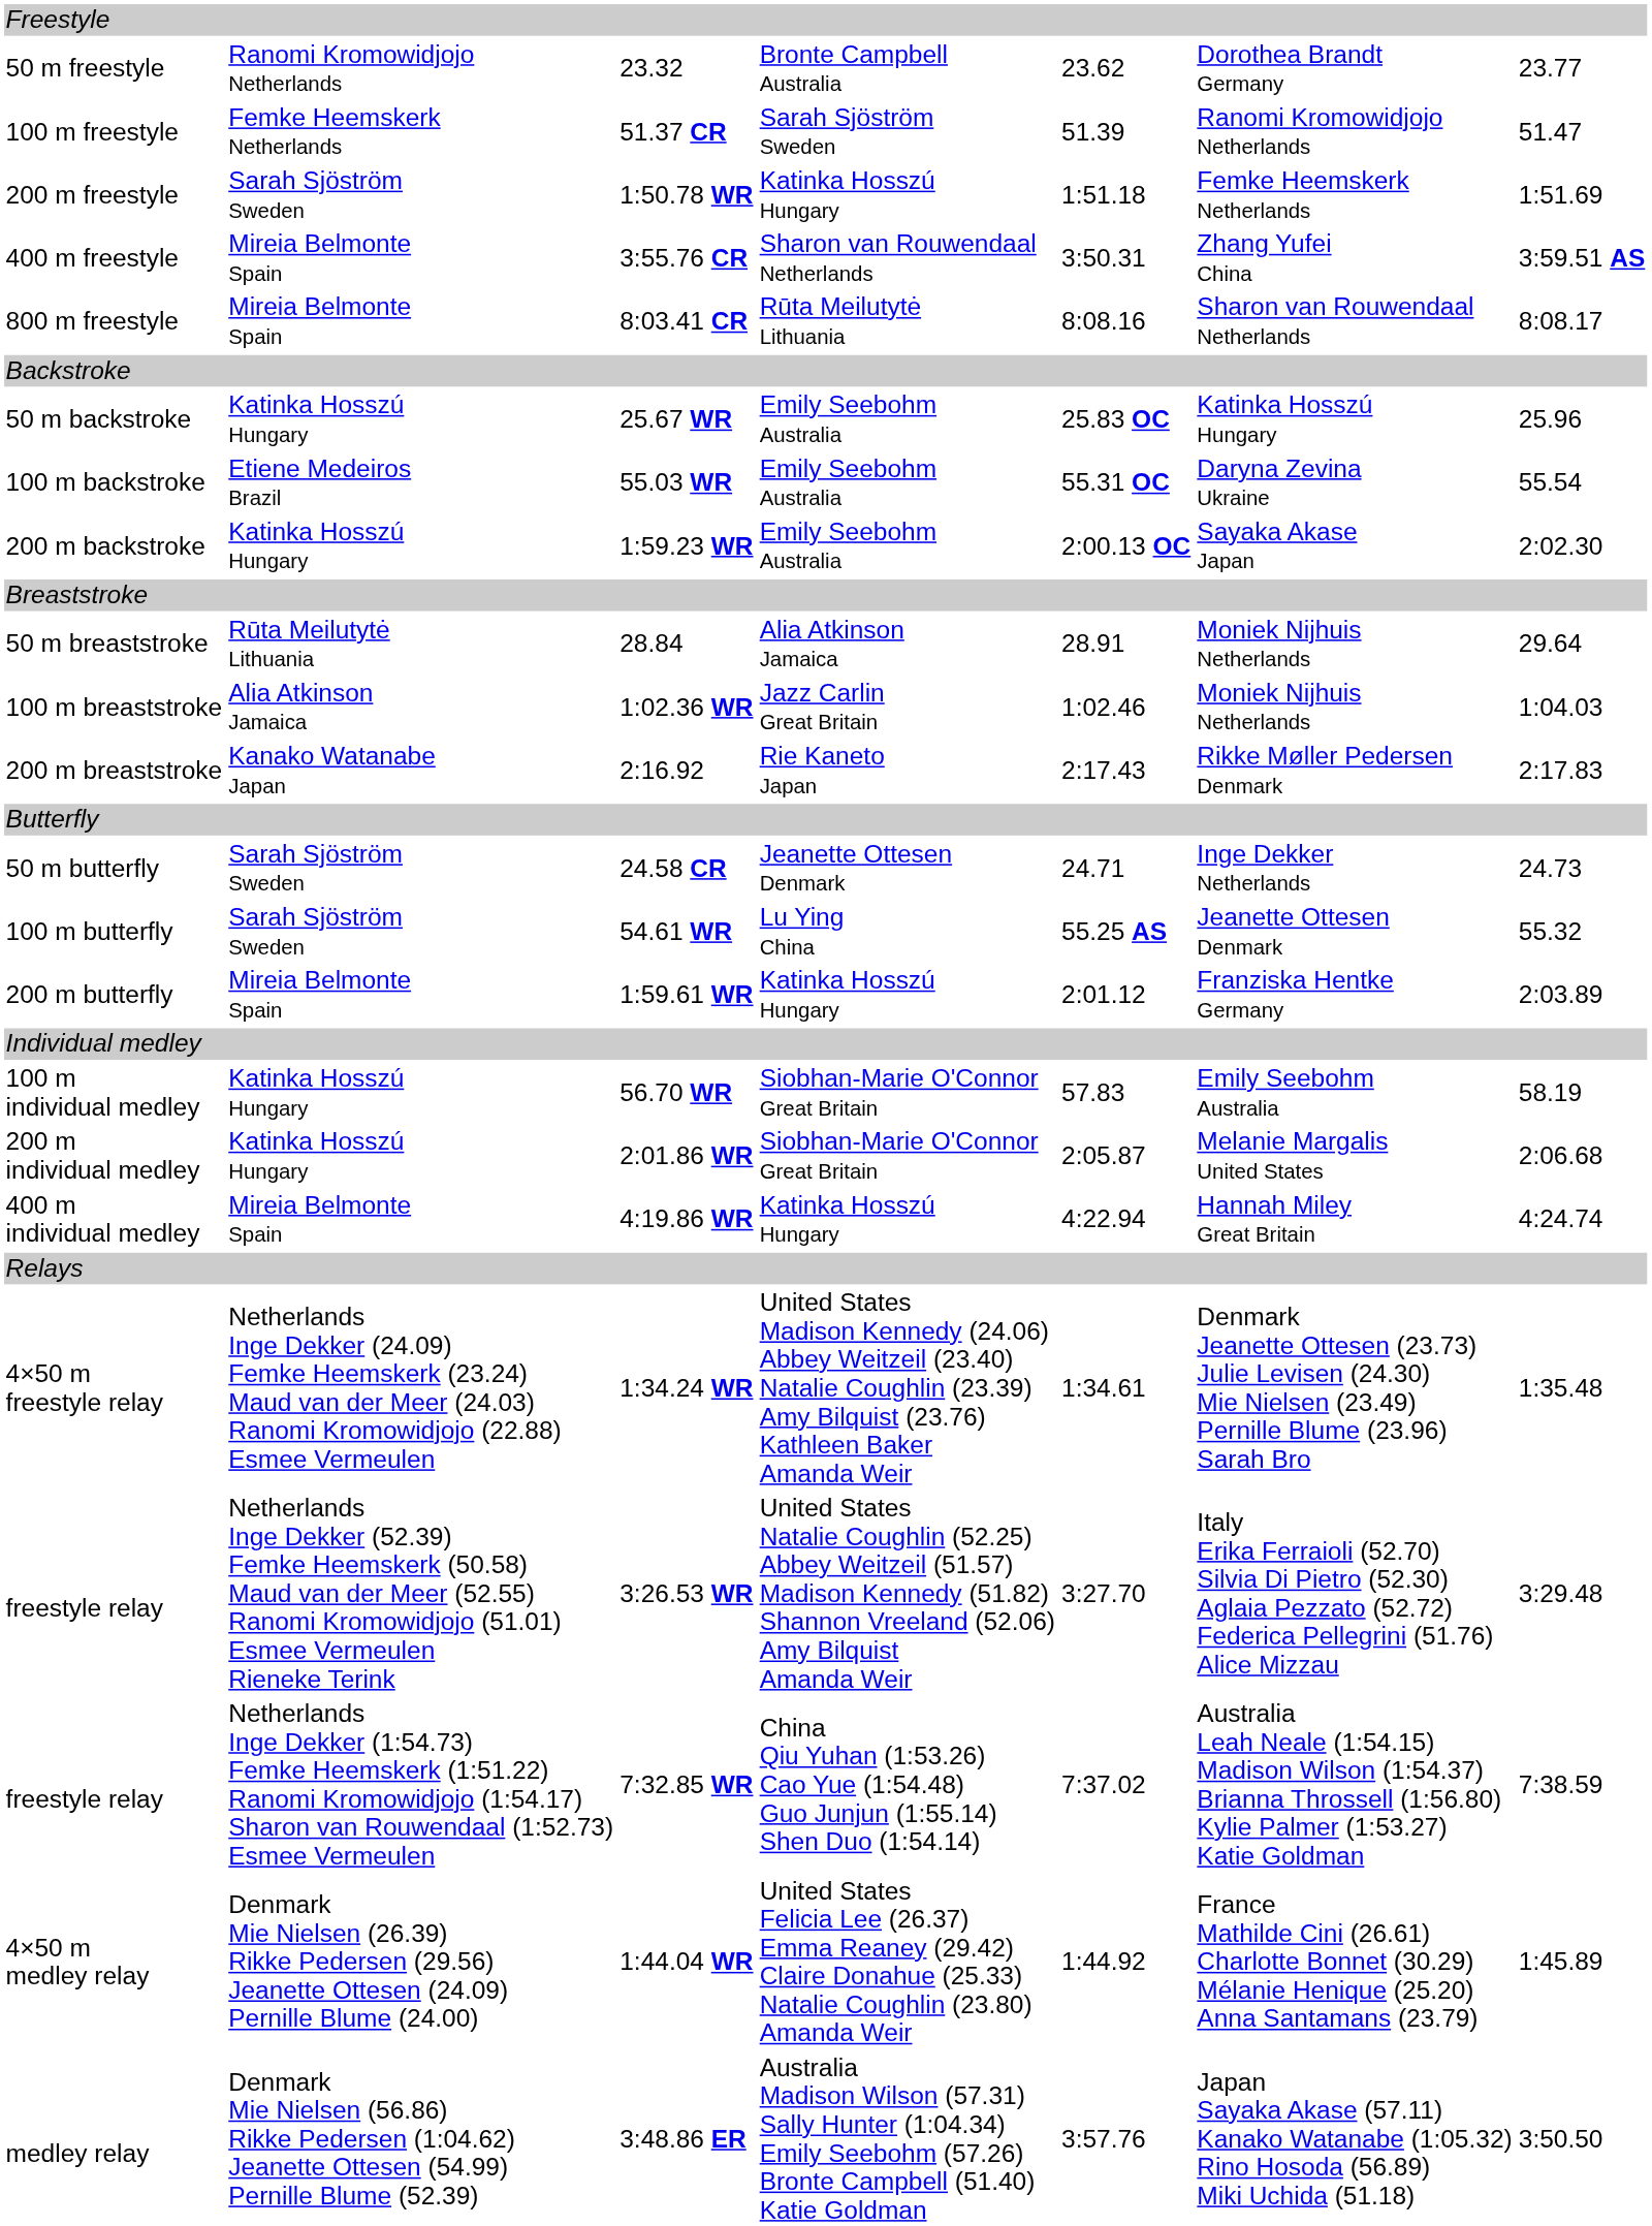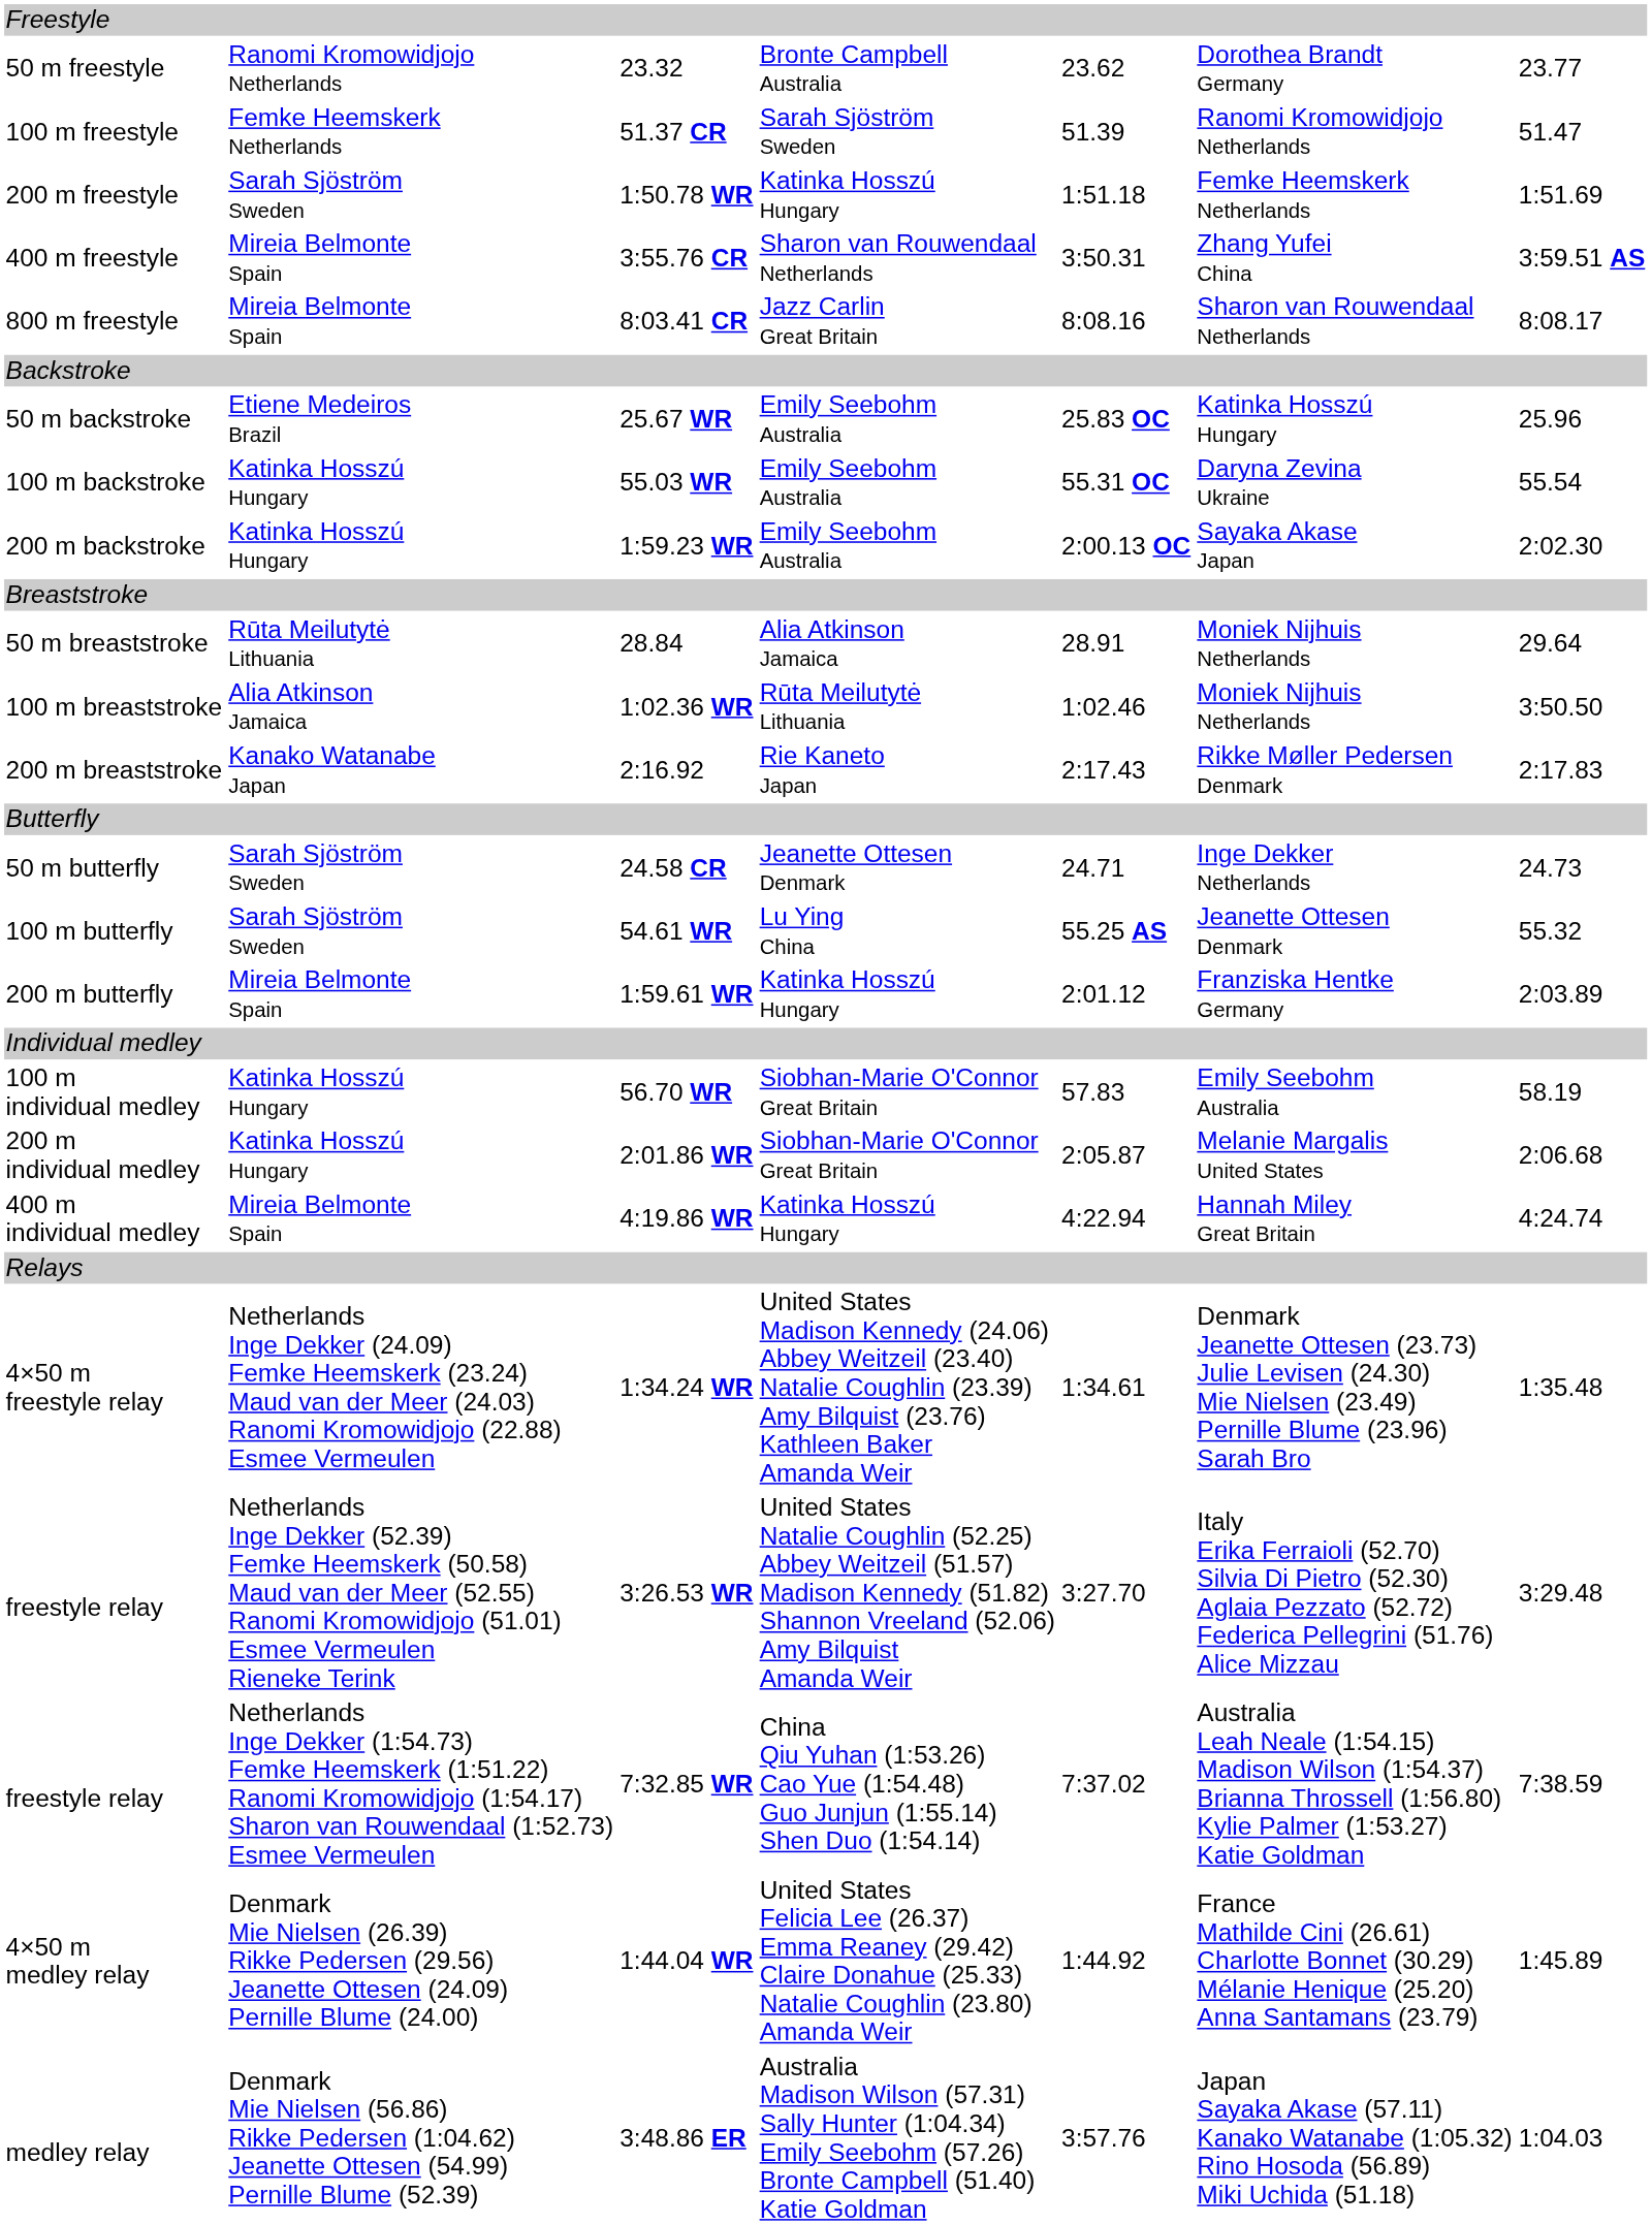 <table>
 <tr bgcolor="#cccccc">
 <td colspan=7><em>Freestyle</em></td>
 </tr>
 <tr>
 <td>50 m freestyle<br> </td>
 <td><a href='#'>Ranomi Kromowidjojo</a> <small><br>  Netherlands </small></td>
 <td>23.32</td>
 <td><a href='#'>Bronte Campbell</a> <small><br>  Australia </small></td>
 <td>23.62</td>
 <td><a href='#'>Dorothea Brandt</a> <small><br>  Germany </small></td>
 <td>23.77</td>
 </tr>
 <tr>
 <td>100 m freestyle<br> </td>
 <td><a href='#'>Femke Heemskerk</a> <small><br>  Netherlands </small></td>
 <td>51.37 <strong><a href='#'>CR</a></strong></td>
 <td><a href='#'>Sarah Sjöström</a> <small><br>  Sweden </small></td>
 <td>51.39</td>
 <td><a href='#'>Ranomi Kromowidjojo</a> <small><br>  Netherlands </small></td>
 <td>51.47</td>
 </tr>
 <tr>
 <td>200 m freestyle<br> </td>
 <td><a href='#'>Sarah Sjöström</a> <small><br>  Sweden </small></td>
 <td>1:50.78 <strong><a href='#'>WR</a></strong></td>
 <td><a href='#'>Katinka Hosszú</a> <small><br>  Hungary </small></td>
 <td>1:51.18</td>
 <td><a href='#'>Femke Heemskerk</a> <small><br>  Netherlands </small></td>
 <td>1:51.69</td>
 </tr>
 <tr>
 <td>400 m freestyle<br>  </td>
 <td><a href='#'>Mireia Belmonte</a> <small><br>  Spain </small></td>
 <td>3:55.76 <strong><a href='#'>CR</a></strong></td>
 <td><a href='#'>Sharon van Rouwendaal</a> <small><br>  Netherlands </small></td>
 <td>3:50.31</td>
 <td><a href='#'>Zhang Yufei</a> <small><br>  China </small></td>
 <td>3:59.51 <strong><a href='#'>AS</a></strong></td>
 </tr>
 <tr>
 <td>800 m freestyle<br>  </td>
 <td><a href='#'>Mireia Belmonte</a> <small><br>  Spain </small></td>
 <td>8:03.41 <strong><a href='#'>CR</a></strong></td>
-<td><a href='#'>Rūta Meilutytė</a> <small><br>  Lithuania </small></td>
+<td><a href='#'>Jazz Carlin</a> <small><br>  Great Britain </small></td>
 <td>8:08.16</td>
 <td><a href='#'>Sharon van Rouwendaal</a> <small><br>  Netherlands </small></td>
 <td>8:08.17</td>
 </tr>
 <tr bgcolor="#cccccc">
 <td colspan=7><em>Backstroke</em></td>
 </tr>
 <tr>
 <td>50 m backstroke<br>  </td>
-<td><a href='#'>Katinka Hosszú</a> <small><br>  Hungary </small></td>
+<td><a href='#'>Etiene Medeiros</a> <small><br>  Brazil </small></td>
 <td>25.67 <strong><a href='#'>WR</a></strong></td>
 <td><a href='#'>Emily Seebohm</a> <small><br>  Australia </small></td>
 <td>25.83 <strong><a href='#'>OC</a></strong></td>
 <td><a href='#'>Katinka Hosszú</a> <small><br>  Hungary </small></td>
 <td>25.96</td>
 </tr>
 <tr>
 <td>100 m backstroke<br>  </td>
-<td><a href='#'>Etiene Medeiros</a> <small><br>  Brazil </small></td>
+<td><a href='#'>Katinka Hosszú</a> <small><br>  Hungary </small></td>
 <td>55.03 <strong><a href='#'>WR</a></strong></td>
 <td><a href='#'>Emily Seebohm</a> <small><br>  Australia </small></td>
 <td>55.31 <strong><a href='#'>OC</a></strong></td>
 <td><a href='#'>Daryna Zevina</a> <small><br>  Ukraine </small></td>
 <td>55.54</td>
 </tr>
 <tr>
 <td>200 m backstroke<br>  </td>
 <td><a href='#'>Katinka Hosszú</a> <small><br>  Hungary </small></td>
 <td>1:59.23 <strong><a href='#'>WR</a></strong></td>
 <td><a href='#'>Emily Seebohm</a> <small><br>  Australia </small></td>
 <td>2:00.13 <strong><a href='#'>OC</a></strong></td>
 <td><a href='#'>Sayaka Akase</a> <small><br>  Japan </small></td>
 <td>2:02.30</td>
 </tr>
 <tr bgcolor="#cccccc">
 <td colspan=7><em>Breaststroke</em></td>
 </tr>
 <tr>
 <td>50 m breaststroke<br>  </td>
 <td><a href='#'>Rūta Meilutytė</a> <small><br>  Lithuania </small></td>
 <td>28.84</td>
 <td><a href='#'>Alia Atkinson</a> <small><br>  Jamaica </small></td>
 <td>28.91</td>
 <td><a href='#'>Moniek Nijhuis</a> <small><br>  Netherlands </small></td>
 <td>29.64</td>
 </tr>
 <tr>
 <td>100 m breaststroke<br>  </td>
 <td><a href='#'>Alia Atkinson</a> <small><br>  Jamaica </small></td>
 <td>1:02.36 <strong><a href='#'>WR</a></strong></td>
-<td><a href='#'>Jazz Carlin</a> <small><br>  Great Britain </small></td>
+<td><a href='#'>Rūta Meilutytė</a> <small><br>  Lithuania </small></td>
 <td>1:02.46</td>
 <td><a href='#'>Moniek Nijhuis</a> <small><br>  Netherlands </small></td>
-<td>1:04.03</td>
+<td>3:50.50</td>
 </tr>
 <tr>
 <td>200 m breaststroke<br>  </td>
 <td><a href='#'>Kanako Watanabe</a> <small><br>  Japan </small></td>
 <td>2:16.92</td>
 <td><a href='#'>Rie Kaneto</a> <small><br>  Japan </small></td>
 <td>2:17.43</td>
 <td><a href='#'>Rikke Møller Pedersen</a> <small><br>  Denmark </small></td>
 <td>2:17.83</td>
 </tr>
 <tr bgcolor="#cccccc">
 <td colspan=7><em>Butterfly</em></td>
 </tr>
 <tr>
 <td>50 m butterfly<br>  </td>
 <td><a href='#'>Sarah Sjöström</a> <small><br>  Sweden </small></td>
 <td>24.58 <strong><a href='#'>CR</a></strong></td>
 <td><a href='#'>Jeanette Ottesen</a> <small><br>  Denmark </small></td>
 <td>24.71</td>
 <td><a href='#'>Inge Dekker</a> <small><br>  Netherlands </small></td>
 <td>24.73</td>
 </tr>
 <tr>
 <td>100 m butterfly<br>  </td>
 <td><a href='#'>Sarah Sjöström</a> <small><br>  Sweden </small></td>
 <td>54.61 <strong><a href='#'>WR</a></strong></td>
 <td><a href='#'>Lu Ying</a> <small><br>  China </small></td>
 <td>55.25 <strong><a href='#'>AS</a></strong></td>
 <td><a href='#'>Jeanette Ottesen</a> <small><br>  Denmark </small></td>
 <td>55.32</td>
 </tr>
 <tr>
 <td>200 m butterfly<br>  </td>
 <td><a href='#'>Mireia Belmonte</a> <small><br>  Spain </small></td>
 <td>1:59.61 <strong><a href='#'>WR</a></strong></td>
 <td><a href='#'>Katinka Hosszú</a> <small><br>  Hungary </small></td>
 <td>2:01.12</td>
 <td><a href='#'>Franziska Hentke</a> <small><br>  Germany </small></td>
 <td>2:03.89</td>
 </tr>
 <tr bgcolor="#cccccc">
 <td colspan=7><em>Individual medley</em></td>
 </tr>
 <tr>
 <td>100 m<br>individual medley<br>  </td>
 <td><a href='#'>Katinka Hosszú</a> <small><br>  Hungary </small></td>
 <td>56.70 <strong><a href='#'>WR</a></strong></td>
 <td><a href='#'>Siobhan-Marie O'Connor</a> <small><br>  Great Britain </small></td>
 <td>57.83</td>
 <td><a href='#'>Emily Seebohm</a> <small><br>  Australia </small></td>
 <td>58.19</td>
 </tr>
 <tr>
 <td>200 m<br>individual medley<br>  </td>
 <td><a href='#'>Katinka Hosszú</a> <small><br>  Hungary </small></td>
 <td>2:01.86 <strong><a href='#'>WR</a></strong></td>
 <td><a href='#'>Siobhan-Marie O'Connor</a> <small><br>  Great Britain </small></td>
 <td>2:05.87</td>
 <td><a href='#'>Melanie Margalis</a> <small><br>  United States </small></td>
 <td>2:06.68</td>
 </tr>
 <tr>
 <td>400 m<br>individual medley<br>  </td>
 <td><a href='#'>Mireia Belmonte</a> <small><br>  Spain </small></td>
 <td>4:19.86 <strong><a href='#'>WR</a></strong></td>
 <td><a href='#'>Katinka Hosszú</a> <small><br>  Hungary </small></td>
 <td>4:22.94</td>
 <td><a href='#'>Hannah Miley</a> <small><br>  Great Britain </small></td>
 <td>4:24.74</td>
 </tr>
 <tr bgcolor="#cccccc">
 <td colspan=7><em>Relays</em></td>
 </tr>
 <tr>
 <td>4×50 m<br>freestyle relay<br> </td>
 <td> Netherlands<br><a href='#'>Inge Dekker</a> (24.09)<br><a href='#'>Femke Heemskerk</a> (23.24)<br><a href='#'>Maud van der Meer</a> (24.03)<br><a href='#'>Ranomi Kromowidjojo</a> (22.88)<br><a href='#'>Esmee Vermeulen</a></td>
 <td>1:34.24 <strong><a href='#'>WR</a></strong></td>
 <td> United States<br><a href='#'>Madison Kennedy</a> (24.06)<br><a href='#'>Abbey Weitzeil</a> (23.40)<br><a href='#'>Natalie Coughlin</a> (23.39)<br><a href='#'>Amy Bilquist</a> (23.76)<br><a href='#'>Kathleen Baker</a><br><a href='#'>Amanda Weir</a></td>
 <td>1:34.61</td>
 <td> Denmark<br><a href='#'>Jeanette Ottesen</a> (23.73)<br><a href='#'>Julie Levisen</a> (24.30)<br><a href='#'>Mie Nielsen</a> (23.49)<br><a href='#'>Pernille Blume</a> (23.96)<br><a href='#'>Sarah Bro</a></td>
 <td>1:35.48</td>
 </tr>
 <tr>
 <td><br>freestyle relay<br> </td>
 <td> Netherlands<br><a href='#'>Inge Dekker</a> (52.39)<br><a href='#'>Femke Heemskerk</a> (50.58)<br><a href='#'>Maud van der Meer</a> (52.55)<br><a href='#'>Ranomi Kromowidjojo</a> (51.01)<br><a href='#'>Esmee Vermeulen</a><br><a href='#'>Rieneke Terink</a></td>
 <td>3:26.53 <strong><a href='#'>WR</a></strong></td>
 <td> United States<br><a href='#'>Natalie Coughlin</a> (52.25)<br><a href='#'>Abbey Weitzeil</a> (51.57)<br><a href='#'>Madison Kennedy</a> (51.82)<br><a href='#'>Shannon Vreeland</a> (52.06)<br><a href='#'>Amy Bilquist</a><br><a href='#'>Amanda Weir</a></td>
 <td>3:27.70</td>
 <td> Italy<br><a href='#'>Erika Ferraioli</a> (52.70)<br><a href='#'>Silvia Di Pietro</a> (52.30)<br><a href='#'>Aglaia Pezzato</a> (52.72)<br><a href='#'>Federica Pellegrini</a> (51.76)<br><a href='#'>Alice Mizzau</a></td>
 <td>3:29.48</td>
 </tr>
 <tr>
 <td><br>freestyle relay<br> </td>
 <td> Netherlands<br><a href='#'>Inge Dekker</a> (1:54.73)<br><a href='#'>Femke Heemskerk</a> (1:51.22)<br><a href='#'>Ranomi Kromowidjojo</a> (1:54.17)<br><a href='#'>Sharon van Rouwendaal</a> (1:52.73)<br><a href='#'>Esmee Vermeulen</a></td>
 <td>7:32.85 <strong><a href='#'>WR</a></strong></td>
 <td> China<br><a href='#'>Qiu Yuhan</a> (1:53.26)<br><a href='#'>Cao Yue</a> (1:54.48)<br><a href='#'>Guo Junjun</a> (1:55.14)<br><a href='#'>Shen Duo</a> (1:54.14)</td>
 <td>7:37.02</td>
 <td> Australia<br><a href='#'>Leah Neale</a> (1:54.15)<br><a href='#'>Madison Wilson</a> (1:54.37)<br><a href='#'>Brianna Throssell</a> (1:56.80)<br><a href='#'>Kylie Palmer</a> (1:53.27)<br><a href='#'>Katie Goldman</a></td>
 <td>7:38.59</td>
 </tr>
 <tr>
 <td>4×50 m<br>medley relay<br> </td>
 <td> Denmark<br><a href='#'>Mie Nielsen</a> (26.39)<br><a href='#'>Rikke Pedersen</a> (29.56)<br><a href='#'>Jeanette Ottesen</a> (24.09)<br><a href='#'>Pernille Blume</a> (24.00)</td>
 <td>1:44.04 <strong><a href='#'>WR</a></strong></td>
 <td> United States<br><a href='#'>Felicia Lee</a> (26.37)<br><a href='#'>Emma Reaney</a> (29.42)<br><a href='#'>Claire Donahue</a> (25.33)<br><a href='#'>Natalie Coughlin</a> (23.80)<br><a href='#'>Amanda Weir</a></td>
 <td>1:44.92</td>
 <td> France<br><a href='#'>Mathilde Cini</a> (26.61)<br><a href='#'>Charlotte Bonnet</a> (30.29)<br><a href='#'>Mélanie Henique</a> (25.20)<br><a href='#'>Anna Santamans</a> (23.79)</td>
 <td>1:45.89</td>
 </tr>
 <tr>
 <td><br>medley relay<br> </td>
 <td> Denmark<br><a href='#'>Mie Nielsen</a> (56.86)<br><a href='#'>Rikke Pedersen</a> (1:04.62)<br><a href='#'>Jeanette Ottesen</a> (54.99)<br><a href='#'>Pernille Blume</a> (52.39)</td>
 <td>3:48.86 <strong><a href='#'>ER</a></strong></td>
 <td> Australia<br><a href='#'>Madison Wilson</a> (57.31)<br><a href='#'>Sally Hunter</a> (1:04.34)<br><a href='#'>Emily Seebohm</a> (57.26)<br><a href='#'>Bronte Campbell</a> (51.40)<br><a href='#'>Katie Goldman</a></td>
 <td>3:57.76</td>
 <td> Japan<br><a href='#'>Sayaka Akase</a> (57.11)<br><a href='#'>Kanako Watanabe</a> (1:05.32)<br><a href='#'>Rino Hosoda</a> (56.89)<br><a href='#'>Miki Uchida</a> (51.18)</td>
-<td>3:50.50</td>
+<td>1:04.03</td>
 </tr>
 </table>
